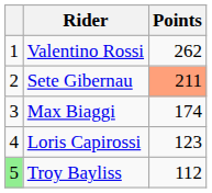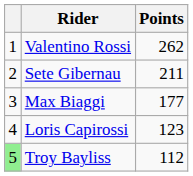 <table class="wikitable" style="font-size: 95%;">
 <tr>
 <th></th>
 <th>Rider</th>
 <th>Points</th>
 </tr>
 <tr>
 <td align=center>1</td>
 <td> <a href='#'>Valentino Rossi</a></td>
 <td align=right>262</td>
 </tr>
 <tr>
 <td align=center>2</td>
 <td> <a href='#'>Sete Gibernau</a></td>
-<td align=right style="background: lightsalmon;">211</td>
+<td align=right>211</td>
 </tr>
 <tr>
 <td align=center>3</td>
 <td> <a href='#'>Max Biaggi</a></td>
-<td align=right>174</td>
+<td align=right>177</td>
 </tr>
 <tr>
 <td align=center>4</td>
 <td> <a href='#'>Loris Capirossi</a></td>
 <td align=right>123</td>
 </tr>
 <tr>
 <td align=center style="background: lightgreen;">5</td>
 <td> <a href='#'>Troy Bayliss</a></td>
 <td align=right>112</td>
 </tr>
 </table>
